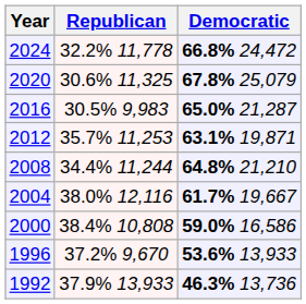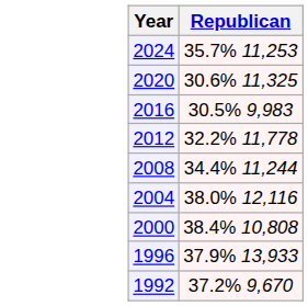 <table class="wikitable" style="float:right; font-size:90%;">
 <tr style="background:lightgrey;">
 <th>Year</th>
 <th><a href='#'>Republican</a></th>
-<th><a href='#'>Democratic</a></th>
 </tr>
 <tr>
 <td style="text-align:center; background:#f0f0ff;"><a href='#'>2024</a></td>
-<td style="text-align:center; background:#fff3f3;">32.2% <em>11,778</em></td>
-<td style="text-align:center; background:#f0f0ff;"><strong>66.8%</strong> <em>24,472</em></td>
+<td style="text-align:center; background:#fff3f3;">35.7% <em>11,253</em></td>
 </tr>
 <tr>
 <td style="text-align:center; background:#f0f0ff;"><a href='#'>2020</a></td>
 <td style="text-align:center; background:#fff3f3;">30.6% <em>11,325</em></td>
-<td style="text-align:center; background:#f0f0ff;"><strong>67.8%</strong> <em>25,079</em></td>
 </tr>
 <tr>
 <td style="text-align:center; background:#f0f0ff;"><a href='#'>2016</a></td>
 <td style="text-align:center; background:#fff3f3;">30.5% <em>9,983</em></td>
-<td style="text-align:center; background:#f0f0ff;"><strong>65.0%</strong> <em>21,287</em></td>
 </tr>
 <tr>
 <td style="text-align:center; background:#f0f0ff;"><a href='#'>2012</a></td>
-<td style="text-align:center; background:#fff3f3;">35.7% <em>11,253</em></td>
-<td style="text-align:center; background:#f0f0ff;"><strong>63.1%</strong> <em>19,871</em></td>
+<td style="text-align:center; background:#fff3f3;">32.2% <em>11,778</em></td>
 </tr>
 <tr>
 <td style="text-align:center; background:#f0f0ff;"><a href='#'>2008</a></td>
 <td style="text-align:center; background:#fff3f3;">34.4% <em>11,244</em></td>
-<td style="text-align:center; background:#f0f0ff;"><strong>64.8%</strong> <em>21,210</em></td>
 </tr>
 <tr>
 <td style="text-align:center; background:#f0f0ff;"><a href='#'>2004</a></td>
 <td style="text-align:center; background:#fff3f3;">38.0% <em>12,116</em></td>
-<td style="text-align:center; background:#f0f0ff;"><strong>61.7%</strong> <em>19,667</em></td>
 </tr>
 <tr>
 <td style="text-align:center; background:#f0f0ff;"><a href='#'>2000</a></td>
 <td style="text-align:center; background:#fff3f3;">38.4% <em>10,808</em></td>
-<td style="text-align:center; background:#f0f0ff;"><strong>59.0%</strong> <em>16,586</em></td>
 </tr>
 <tr>
 <td style="text-align:center; background:#f0f0ff;"><a href='#'>1996</a></td>
-<td style="text-align:center; background:#fff3f3;">37.2% <em>9,670</em></td>
-<td style="text-align:center; background:#f0f0ff;"><strong>53.6%</strong> <em>13,933</em></td>
+<td style="text-align:center; background:#fff3f3;">37.9% <em>13,933</em></td>
 </tr>
 <tr>
 <td style="text-align:center; background:#f0f0ff;"><a href='#'>1992</a></td>
-<td style="text-align:center; background:#fff3f3;">37.9% <em>13,933</em></td>
-<td style="text-align:center; background:#f0f0ff;"><strong>46.3%</strong> <em>13,736</em></td>
+<td style="text-align:center; background:#fff3f3;">37.2% <em>9,670</em></td>
 </tr>
 </table>
